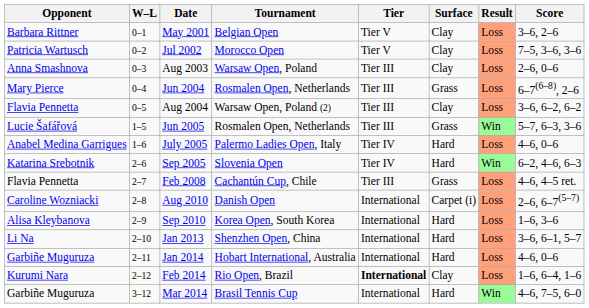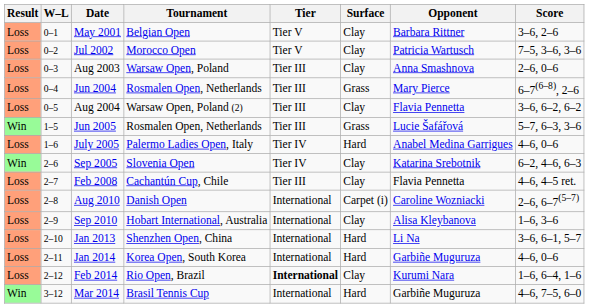 <table class="sortable wikitable">
 <tr>
-<th>Opponent</th>
+<th>Result</th>
 <th class="unsortable">W–L</th>
 <th>Date</th>
 <th>Tournament</th>
 <th>Tier</th>
 <th>Surface</th>
-<th>Result</th>
+<th>Opponent</th>
 <th class="unsortable">Score</th>
 </tr>
 <tr>
-<td> <a href='#'>Barbara Rittner</a></td>
+<td style="background:#ffa07a;">Loss</td>
 <td><small>0–1</small></td>
 <td><a href='#'>May 2001</a></td>
 <td><a href='#'>Belgian Open</a></td>
 <td>Tier V</td>
 <td>Clay</td>
-<td style="background:#ffa07a;">Loss</td>
+<td> <a href='#'>Barbara Rittner</a></td>
 <td>3–6, 2–6</td>
 </tr>
 <tr>
-<td> <a href='#'>Patricia Wartusch</a></td>
+<td style="background:#ffa07a;">Loss</td>
 <td><small>0–2</small></td>
 <td><a href='#'>Jul 2002</a></td>
 <td><a href='#'>Morocco Open</a></td>
 <td>Tier V</td>
 <td>Clay</td>
-<td style="background:#ffa07a;">Loss</td>
+<td> <a href='#'>Patricia Wartusch</a></td>
 <td>7–5, 3–6, 3–6</td>
 </tr>
 <tr>
-<td> <a href='#'>Anna Smashnova</a></td>
+<td style="background:#ffa07a;">Loss</td>
 <td><small>0–3</small></td>
 <td>Aug 2003</td>
 <td><a href='#'>Warsaw Open</a>, Poland</td>
 <td>Tier III</td>
 <td>Clay</td>
-<td style="background:#ffa07a;">Loss</td>
+<td> <a href='#'>Anna Smashnova</a></td>
 <td>2–6, 0–6</td>
 </tr>
 <tr>
-<td> <a href='#'>Mary Pierce</a></td>
+<td style="background:#ffa07a;">Loss</td>
 <td><small>0–4</small></td>
 <td><a href='#'>Jun 2004</a></td>
 <td><a href='#'>Rosmalen Open</a>, Netherlands</td>
 <td>Tier III</td>
 <td>Grass</td>
-<td style="background:#ffa07a;">Loss</td>
+<td> <a href='#'>Mary Pierce</a></td>
 <td>6–7<sup>(6–8)</sup>, 2–6</td>
 </tr>
 <tr>
-<td> <a href='#'>Flavia Pennetta</a></td>
+<td style="background:#ffa07a;">Loss</td>
 <td><small>0–5</small></td>
 <td>Aug 2004</td>
 <td>Warsaw Open, Poland <small>(2)</small></td>
 <td>Tier III</td>
 <td>Clay</td>
-<td style="background:#ffa07a;">Loss</td>
+<td> <a href='#'>Flavia Pennetta</a></td>
 <td>3–6, 6–2, 6–2</td>
 </tr>
 <tr>
-<td> <a href='#'>Lucie Šafářová</a></td>
+<td style="background:#98fb98;">Win</td>
 <td><small>1–5</small></td>
 <td><a href='#'>Jun 2005</a></td>
 <td>Rosmalen Open, Netherlands</td>
 <td>Tier III</td>
 <td>Grass</td>
-<td style="background:#98fb98;">Win</td>
+<td> <a href='#'>Lucie Šafářová</a></td>
 <td>5–7, 6–3, 3–6</td>
 </tr>
 <tr>
-<td> <a href='#'>Anabel Medina Garrigues</a></td>
+<td style="background:#ffa07a;">Loss</td>
 <td><small>1–6</small></td>
 <td><a href='#'>July 2005</a></td>
 <td><a href='#'>Palermo Ladies Open</a>, Italy</td>
 <td>Tier IV</td>
 <td>Hard</td>
-<td style="background:#ffa07a;">Loss</td>
+<td> <a href='#'>Anabel Medina Garrigues</a></td>
 <td>4–6, 0–6</td>
 </tr>
 <tr>
-<td> <a href='#'>Katarina Srebotnik</a></td>
+<td style="background:#98fb98;">Win</td>
 <td><small>2–6</small></td>
 <td><a href='#'>Sep 2005</a></td>
 <td><a href='#'>Slovenia Open</a></td>
 <td>Tier IV</td>
-<td>Hard</td>
-<td style="background:#98fb98;">Win</td>
+<td>Clay</td>
+<td> <a href='#'>Katarina Srebotnik</a></td>
 <td>6–2, 4–6, 6–3</td>
 </tr>
 <tr>
-<td> Flavia Pennetta</td>
+<td style="background:#ffa07a;">Loss</td>
 <td><small>2–7</small></td>
 <td><a href='#'>Feb 2008</a></td>
 <td><a href='#'>Cachantún Cup</a>, Chile</td>
 <td>Tier III</td>
-<td>Grass</td>
-<td style="background:#ffa07a;">Loss</td>
+<td>Clay</td>
+<td> Flavia Pennetta</td>
 <td>4–6, 4–5 ret.</td>
 </tr>
 <tr>
-<td> <a href='#'>Caroline Wozniacki</a></td>
+<td style="background:#ffa07a;">Loss</td>
 <td><small>2–8</small></td>
 <td><a href='#'>Aug 2010</a></td>
 <td><a href='#'>Danish Open</a></td>
 <td>International</td>
 <td>Carpet (i)</td>
-<td style="background:#ffa07a;">Loss</td>
+<td> <a href='#'>Caroline Wozniacki</a></td>
 <td>2–6, 6–7<sup>(5–7)</sup></td>
 </tr>
 <tr>
-<td> <a href='#'>Alisa Kleybanova</a></td>
+<td style="background:#ffa07a;">Loss</td>
 <td><small>2–9</small></td>
 <td><a href='#'>Sep 2010</a></td>
-<td><a href='#'>Korea Open</a>, South Korea</td>
+<td><a href='#'>Hobart International</a>, Australia</td>
 <td>International</td>
-<td>Hard</td>
-<td style="background:#ffa07a;">Loss</td>
+<td>Clay</td>
+<td> <a href='#'>Alisa Kleybanova</a></td>
 <td>1–6, 3–6</td>
 </tr>
 <tr>
-<td> <a href='#'>Li Na</a></td>
+<td style="background:#ffa07a;">Loss</td>
 <td><small>2–10</small></td>
 <td><a href='#'>Jan 2013</a></td>
 <td><a href='#'>Shenzhen Open</a>, China</td>
 <td>International</td>
 <td>Hard</td>
-<td style="background:#ffa07a;">Loss</td>
+<td> <a href='#'>Li Na</a></td>
 <td>3–6, 6–1, 5–7</td>
 </tr>
 <tr>
-<td> <a href='#'>Garbiñe Muguruza</a></td>
+<td style="background:#ffa07a;">Loss</td>
 <td><small>2–11</small></td>
 <td><a href='#'>Jan 2014</a></td>
-<td><a href='#'>Hobart International</a>, Australia</td>
+<td><a href='#'>Korea Open</a>, South Korea</td>
 <td>International</td>
 <td>Hard</td>
-<td style="background:#ffa07a;">Loss</td>
+<td> <a href='#'>Garbiñe Muguruza</a></td>
 <td>4–6, 0–6</td>
 </tr>
 <tr>
-<td> <a href='#'>Kurumi Nara</a></td>
+<td style="background:#ffa07a;">Loss</td>
 <td><small>2–12</small></td>
 <td><a href='#'>Feb 2014</a></td>
 <td><a href='#'>Rio Open</a>, Brazil</td>
 <td><strong>International</strong></td>
 <td>Clay</td>
-<td style="background:#ffa07a;">Loss</td>
+<td> <a href='#'>Kurumi Nara</a></td>
 <td>1–6, 6–4, 1–6</td>
 </tr>
 <tr>
-<td> Garbiñe Muguruza</td>
+<td style="background:#98fb98;">Win</td>
 <td><small>3–12</small></td>
 <td><a href='#'>Mar 2014</a></td>
 <td><a href='#'>Brasil Tennis Cup</a></td>
 <td>International</td>
 <td>Hard</td>
-<td style="background:#98fb98;">Win</td>
+<td> Garbiñe Muguruza</td>
 <td>4–6, 7–5, 6–0</td>
 </tr>
 </table>
